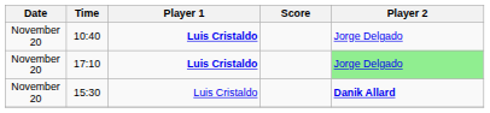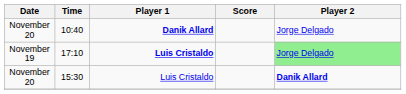 <table class="wikitable" style="font-size:90%; text-align:center">
 <tr>
 <th width="76">Date</th>
 <th width="50">Time</th>
 <th width="200">Player 1</th>
 <th width="90">Score</th>
 <th width="200">Player 2</th>
 </tr>
 <tr>
 <td>November 20</td>
 <td>10:40</td>
-<td align="right"><strong><a href='#'>Luis Cristaldo</a> </strong></td>
+<td align="right"><strong><a href='#'>Danik Allard</a> </strong></td>
 <td></td>
 <td align="left"> <a href='#'>Jorge Delgado</a></td>
 </tr>
 <tr>
-<td>November 20</td>
+<td>November 19</td>
 <td>17:10</td>
 <td align="right"><strong><a href='#'>Luis Cristaldo</a> </strong></td>
 <td></td>
 <td align="left" style="background: lightgreen;"> <a href='#'>Jorge Delgado</a></td>
 </tr>
 <tr>
 <td>November 20</td>
 <td>15:30</td>
 <td align="right"><a href='#'>Luis Cristaldo</a> </td>
 <td></td>
 <td align="left"><strong> <a href='#'>Danik Allard</a></strong></td>
 </tr>
 <tr>
 </tr>
 </table>
